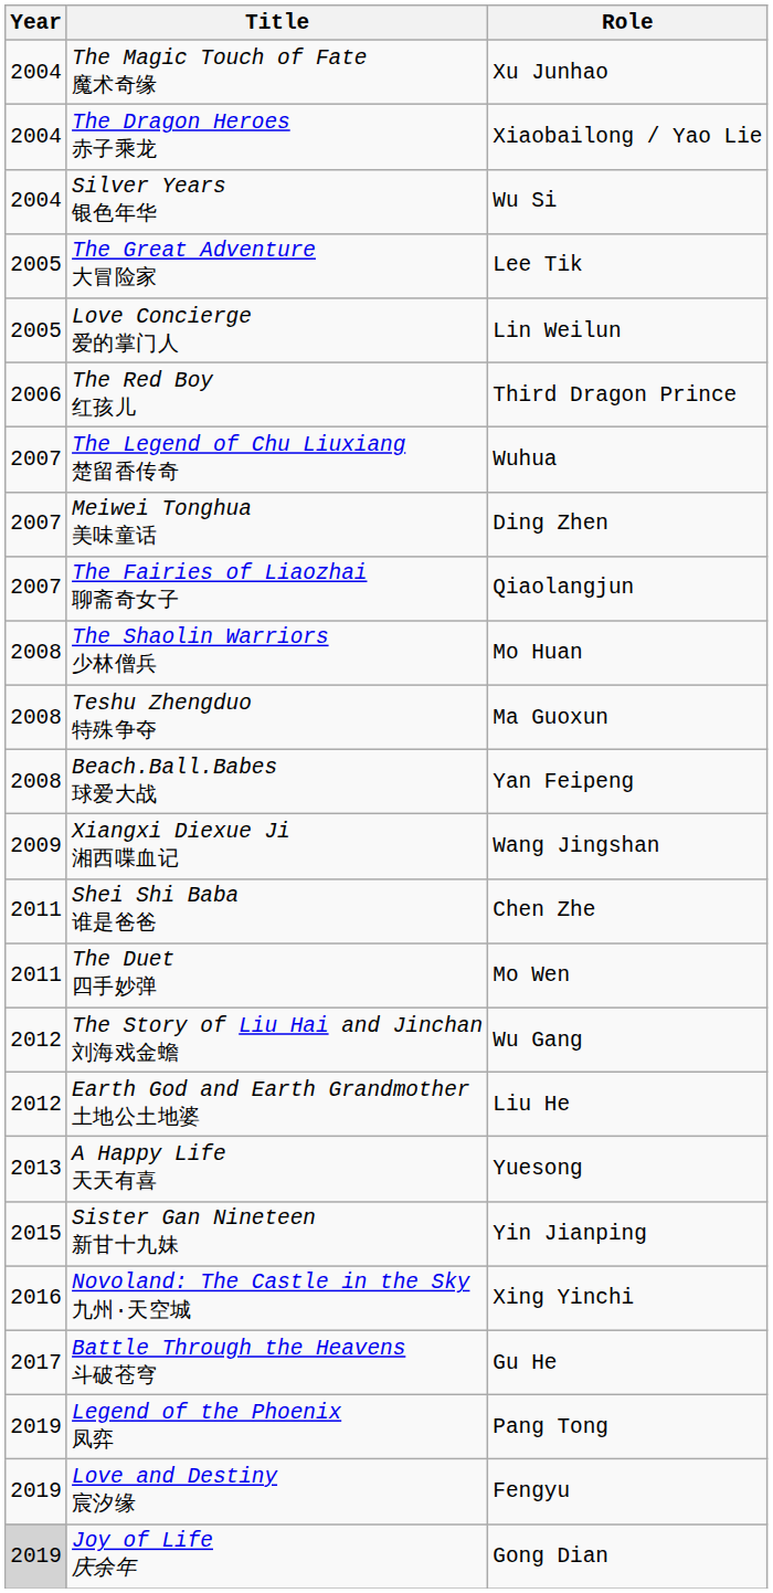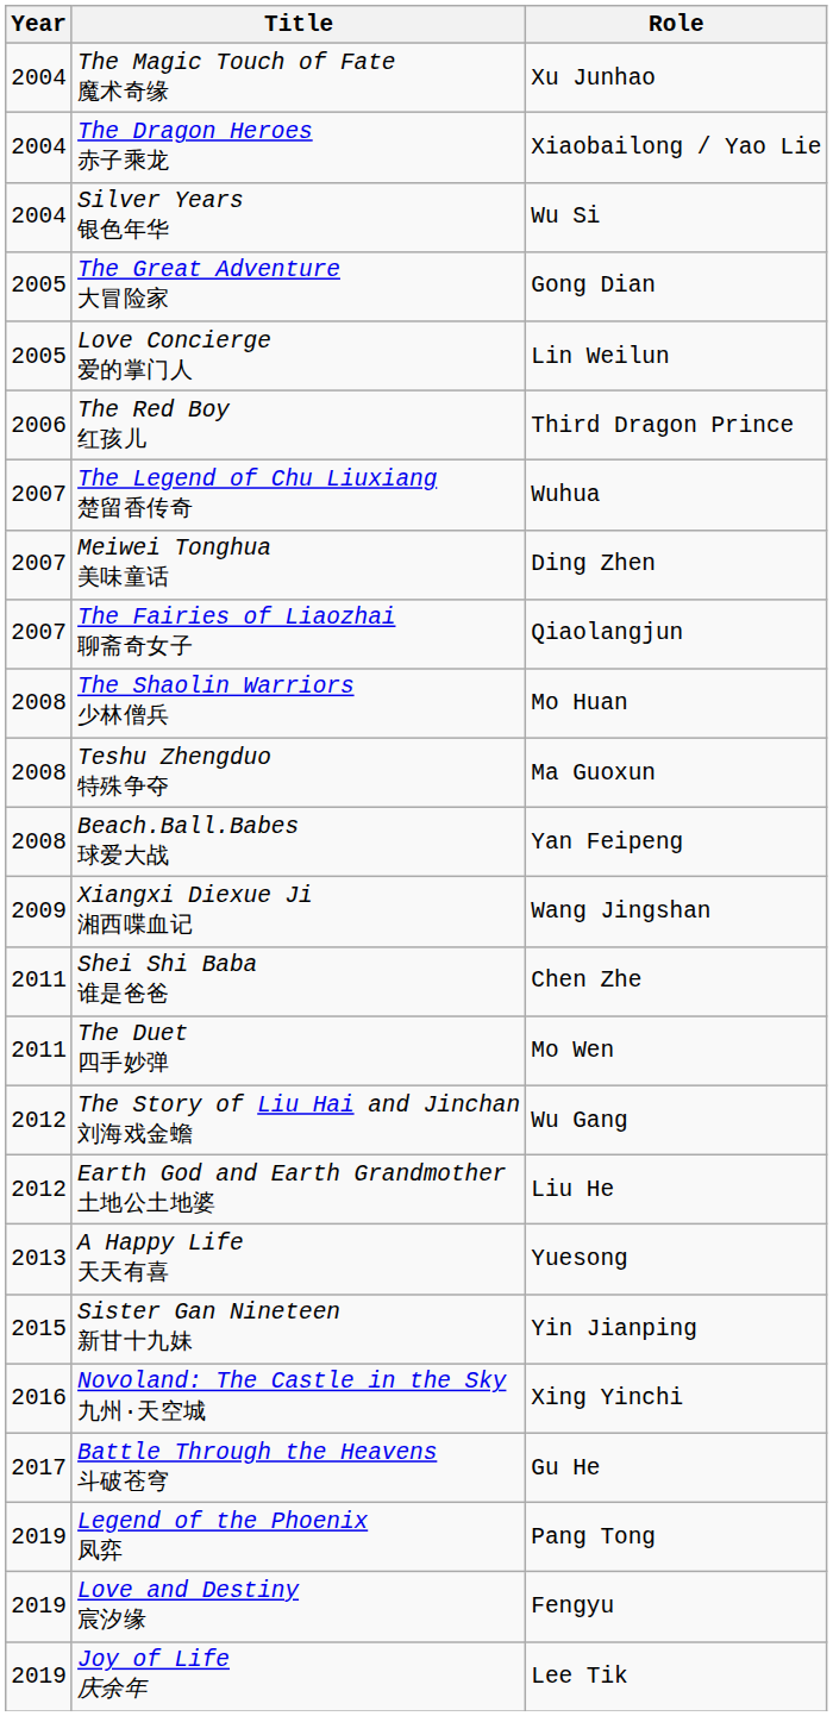 <table class="wikitable sortable">
 <tr>
 <th>Year</th>
 <th>Title</th>
 <th>Role</th>
 </tr>
 <tr>
 <td>2004</td>
 <td><em>The Magic Touch of Fate</em><br>魔术奇缘</td>
 <td>Xu Junhao</td>
 </tr>
 <tr>
 <td>2004</td>
 <td><em><a href='#'>The Dragon Heroes</a></em><br>赤子乘龙</td>
 <td>Xiaobailong / Yao Lie</td>
 </tr>
 <tr>
 <td>2004</td>
 <td><em>Silver Years</em><br>银色年华</td>
 <td>Wu Si</td>
 </tr>
 <tr>
 <td>2005</td>
 <td><em><a href='#'>The Great Adventure</a></em><br>大冒险家</td>
-<td>Lee Tik</td>
+<td>Gong Dian</td>
 </tr>
 <tr>
 <td>2005</td>
 <td><em>Love Concierge</em><br>爱的掌门人</td>
 <td>Lin Weilun</td>
 </tr>
 <tr>
 <td>2006</td>
 <td><em>The Red Boy</em><br>红孩儿</td>
 <td>Third Dragon Prince</td>
 </tr>
 <tr>
 <td>2007</td>
 <td><em><a href='#'>The Legend of Chu Liuxiang</a></em><br>楚留香传奇</td>
 <td>Wuhua</td>
 </tr>
 <tr>
 <td>2007</td>
 <td><em>Meiwei Tonghua</em><br>美味童话</td>
 <td>Ding Zhen</td>
 </tr>
 <tr>
 <td>2007</td>
 <td><em><a href='#'>The Fairies of Liaozhai</a></em><br>聊斋奇女子</td>
 <td>Qiaolangjun</td>
 </tr>
 <tr>
 <td>2008</td>
 <td><em><a href='#'>The Shaolin Warriors</a></em><br>少林僧兵</td>
 <td>Mo Huan</td>
 </tr>
 <tr>
 <td>2008</td>
 <td><em>Teshu Zhengduo</em><br>特殊争夺</td>
 <td>Ma Guoxun</td>
 </tr>
 <tr>
 <td>2008</td>
 <td><em>Beach.Ball.Babes</em><br>球爱大战</td>
 <td>Yan Feipeng</td>
 </tr>
 <tr>
 <td>2009</td>
 <td><em>Xiangxi Diexue Ji</em><br>湘西喋血记</td>
 <td>Wang Jingshan</td>
 </tr>
 <tr>
 <td>2011</td>
 <td><em>Shei Shi Baba</em><br>谁是爸爸</td>
 <td>Chen Zhe</td>
 </tr>
 <tr>
 <td>2011</td>
 <td><em>The Duet</em><br>四手妙弹</td>
 <td>Mo Wen</td>
 </tr>
 <tr>
 <td>2012</td>
 <td><em>The Story of <a href='#'>Liu Hai</a> and Jinchan</em><br>刘海戏金蟾</td>
 <td>Wu Gang</td>
 </tr>
 <tr>
 <td>2012</td>
 <td><em>Earth God and Earth Grandmother</em><br>土地公土地婆</td>
 <td>Liu He</td>
 </tr>
 <tr>
 <td>2013</td>
 <td><em>A Happy Life</em><br>天天有喜</td>
 <td>Yuesong</td>
 </tr>
 <tr>
 <td>2015</td>
 <td><em>Sister Gan Nineteen</em><br>新甘十九妹</td>
 <td>Yin Jianping</td>
 </tr>
 <tr>
 <td>2016</td>
 <td><em><a href='#'>Novoland: The Castle in the Sky</a></em> <br>九州·天空城</td>
 <td>Xing Yinchi</td>
 </tr>
 <tr>
 <td>2017</td>
 <td><em><a href='#'>Battle Through the Heavens</a></em><br>斗破苍穹</td>
 <td>Gu He</td>
 </tr>
 <tr>
 <td>2019</td>
 <td><em><a href='#'>Legend of the Phoenix</a></em><br> 凤弈</td>
 <td>Pang Tong</td>
 </tr>
 <tr>
 <td>2019</td>
 <td><em><a href='#'>Love and Destiny</a></em> <br>宸汐缘</td>
 <td>Fengyu</td>
 </tr>
 <tr>
-<td style="background: lightgrey;">2019</td>
+<td>2019</td>
 <td><em><a href='#'>Joy of Life</a><br> 庆余年</em></td>
-<td>Gong Dian</td>
+<td>Lee Tik</td>
 </tr>
 </table>
